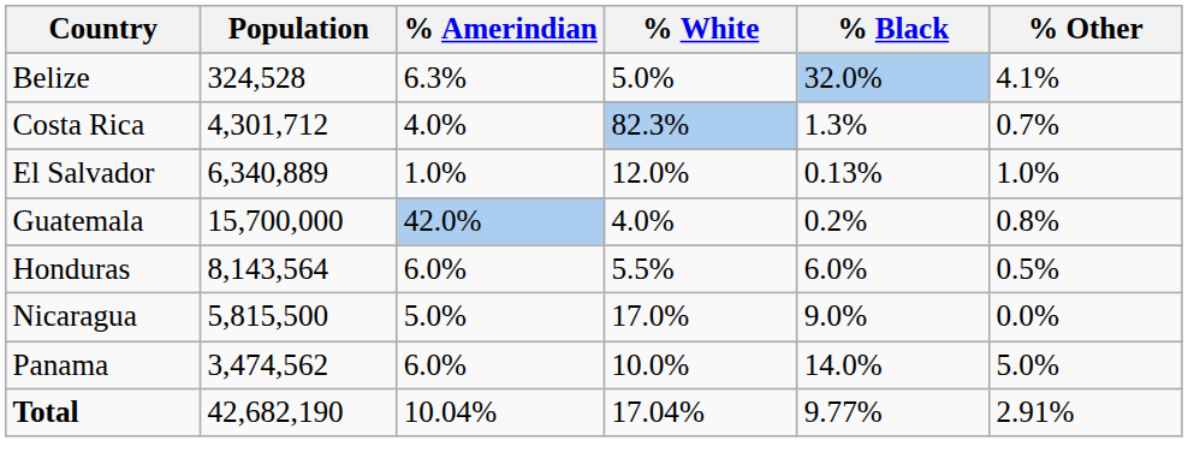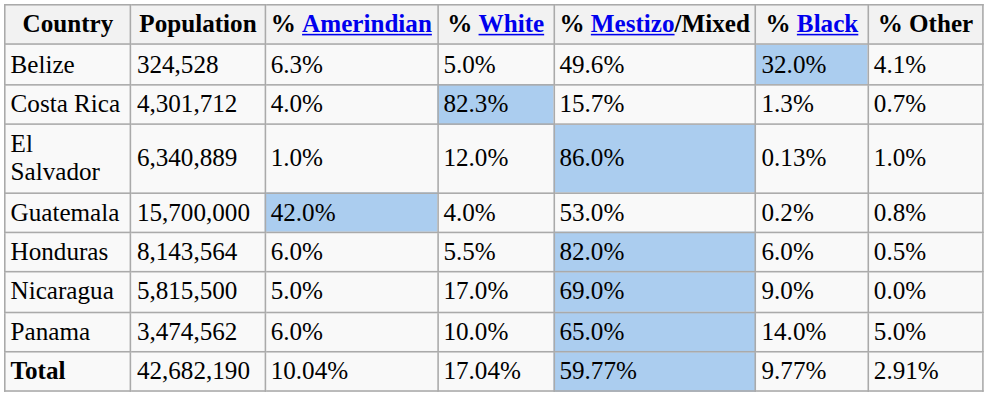 <table class="wikitable sortable" style="margin: 1em auto;">
 <tr>
 <th style="width:100px;">Country</th>
 <th style="width:100px;">Population</th>
 <th style="width:100px;">% <a href='#'>Amerindian</a></th>
 <th style="width:100px;">% <a href='#'>White</a></th>
+<th style="width:100px;">% <a href='#'>Mestizo</a>/Mixed</th>
 <th style="width:100px;">% <a href='#'>Black</a></th>
 <th style="width:100px;">% Other</th>
 </tr>
 <tr>
 <td align="left">Belize</td>
 <td>324,528</td>
 <td>6.3%</td>
 <td>5.0%</td>
+<td>49.6%</td>
 <td style="background: #ABCDEF;">32.0%</td>
 <td>4.1%</td>
 </tr>
 <tr>
 <td align="left">Costa Rica</td>
 <td>4,301,712</td>
 <td>4.0%</td>
 <td style="background: #ABCDEF;">82.3%</td>
+<td>15.7%</td>
 <td>1.3%</td>
 <td>0.7%</td>
 </tr>
 <tr>
 <td align="left">El Salvador</td>
 <td>6,340,889</td>
 <td>1.0%</td>
 <td>12.0%</td>
+<td style="background: #ABCDEF;">86.0%</td>
 <td>0.13%</td>
 <td>1.0%</td>
 </tr>
 <tr>
 <td align="left">Guatemala</td>
 <td>15,700,000</td>
 <td style="background: #ABCDEF;">42.0%</td>
 <td>4.0%</td>
+<td>53.0%</td>
 <td>0.2%</td>
 <td>0.8%</td>
 </tr>
 <tr>
 <td align="left">Honduras</td>
 <td>8,143,564</td>
 <td>6.0%</td>
 <td>5.5%</td>
+<td style="background: #ABCDEF;">82.0%</td>
 <td>6.0%</td>
 <td>0.5%</td>
 </tr>
 <tr>
 <td align="left">Nicaragua</td>
 <td>5,815,500</td>
 <td>5.0%</td>
 <td>17.0%</td>
+<td style="background: #ABCDEF;">69.0%</td>
 <td>9.0%</td>
 <td>0.0%</td>
 </tr>
 <tr>
 <td align="left">Panama</td>
 <td>3,474,562</td>
 <td>6.0%</td>
 <td>10.0%</td>
+<td style="background: #ABCDEF;">65.0%</td>
 <td>14.0%</td>
 <td>5.0%</td>
 </tr>
 <tr>
 <td align="left"><strong>Total</strong></td>
 <td>42,682,190</td>
 <td>10.04%</td>
 <td>17.04%</td>
+<td style="background: #ABCDEF;">59.77%</td>
 <td>9.77%</td>
 <td>2.91%</td>
 </tr>
 </table>
